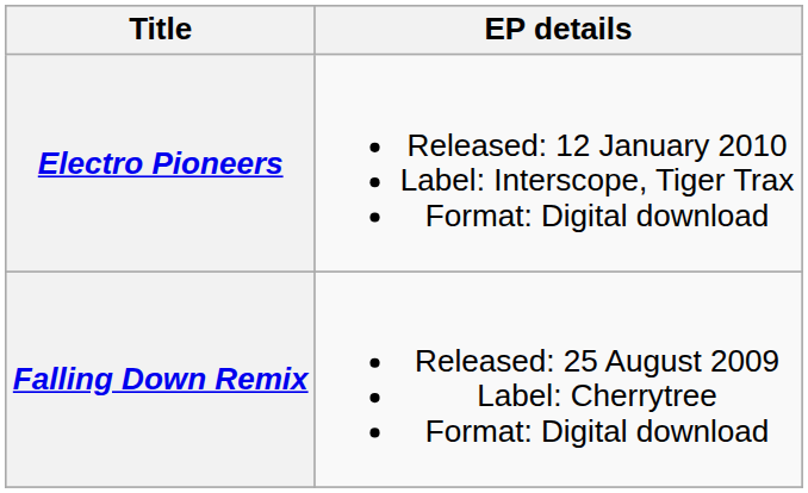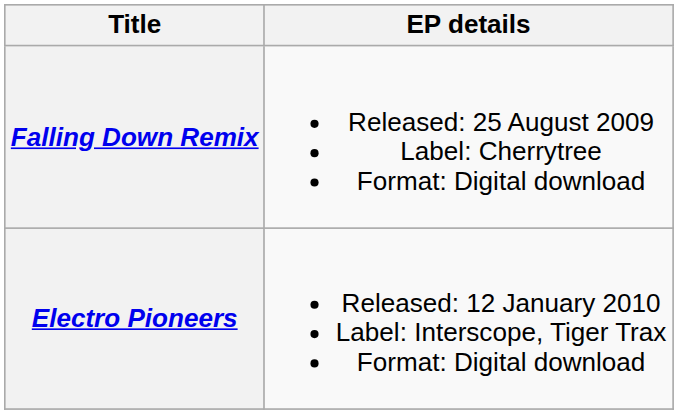 <table class="wikitable plainrowheaders" style="text-align:center;">
 <tr>
 <th scope="col">Title</th>
 <th scope="col">EP details</th>
 </tr>
 <tr>
+<th scope="row"><em><a href='#'>Falling Down Remix</a></em></th>
+<td><br><ul><li>Released: 25 August 2009</li><li>Label: Cherrytree</li><li>Format: Digital download</li></ul></td>
+</tr>
+<tr>
 <th scope="row"><em><a href='#'>Electro Pioneers</a></em></th>
 <td><br><ul><li>Released: 12 January 2010</li><li>Label: Interscope, Tiger Trax</li><li>Format: Digital download</li></ul></td>
 </tr>
-<tr>
-<th scope="row"><em><a href='#'>Falling Down Remix</a></em></th>
-<td><br><ul><li>Released: 25 August 2009</li><li>Label: Cherrytree</li><li>Format: Digital download</li></ul></td>
-</tr>
 </table>
